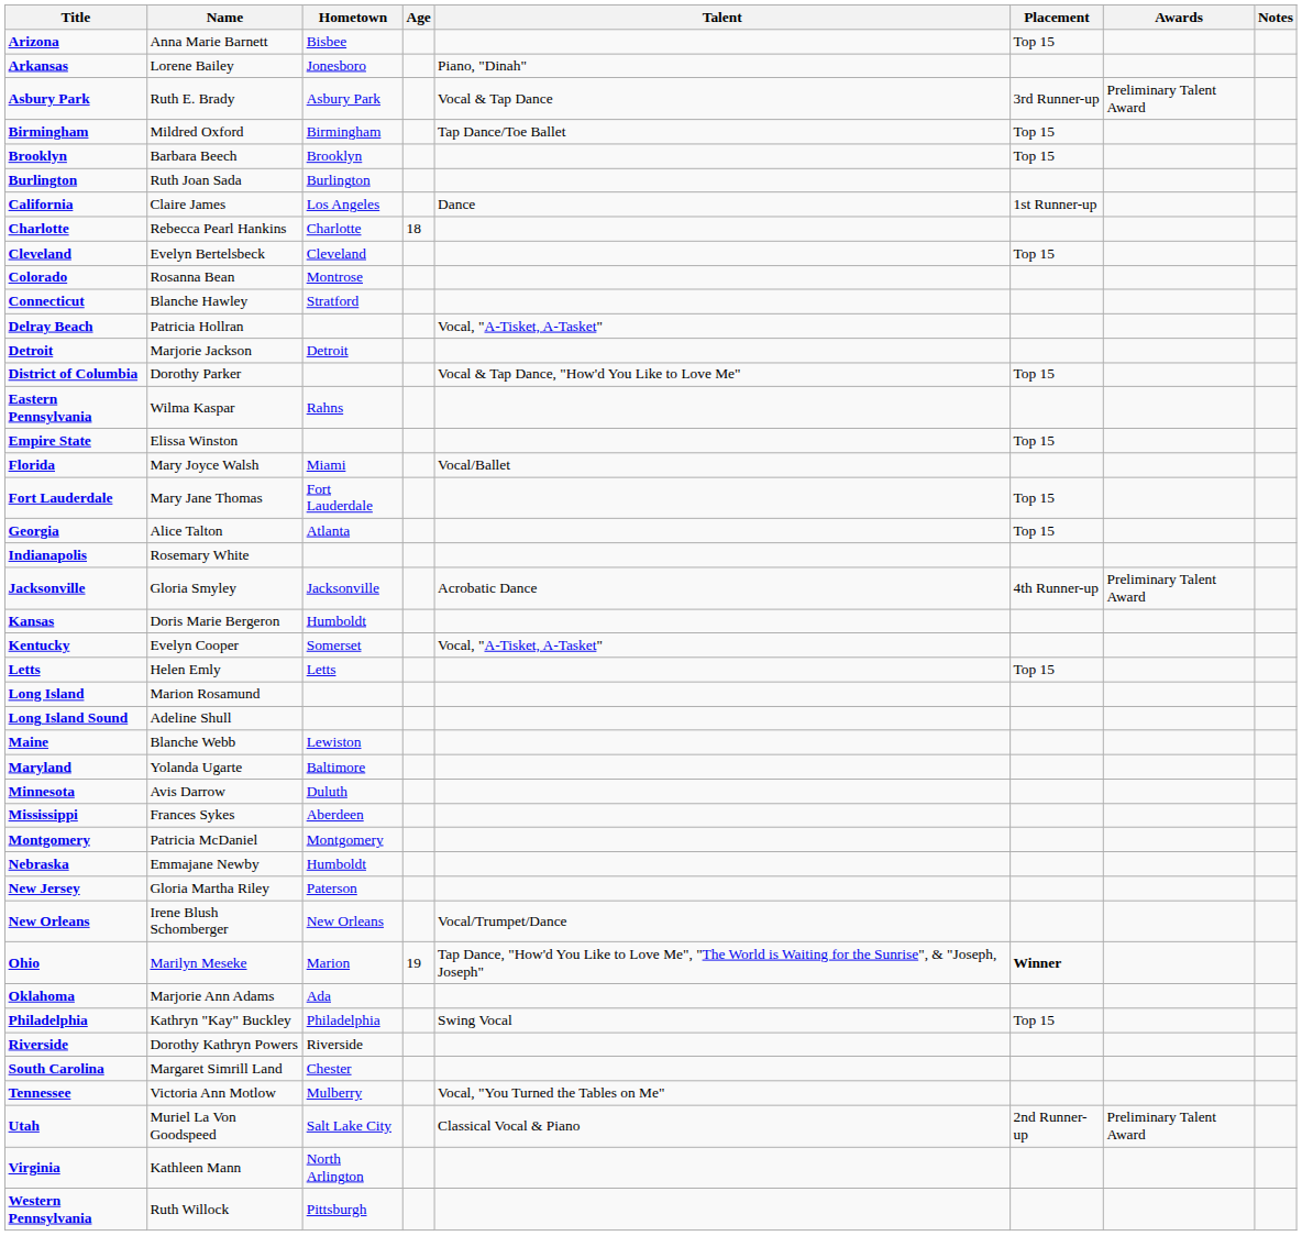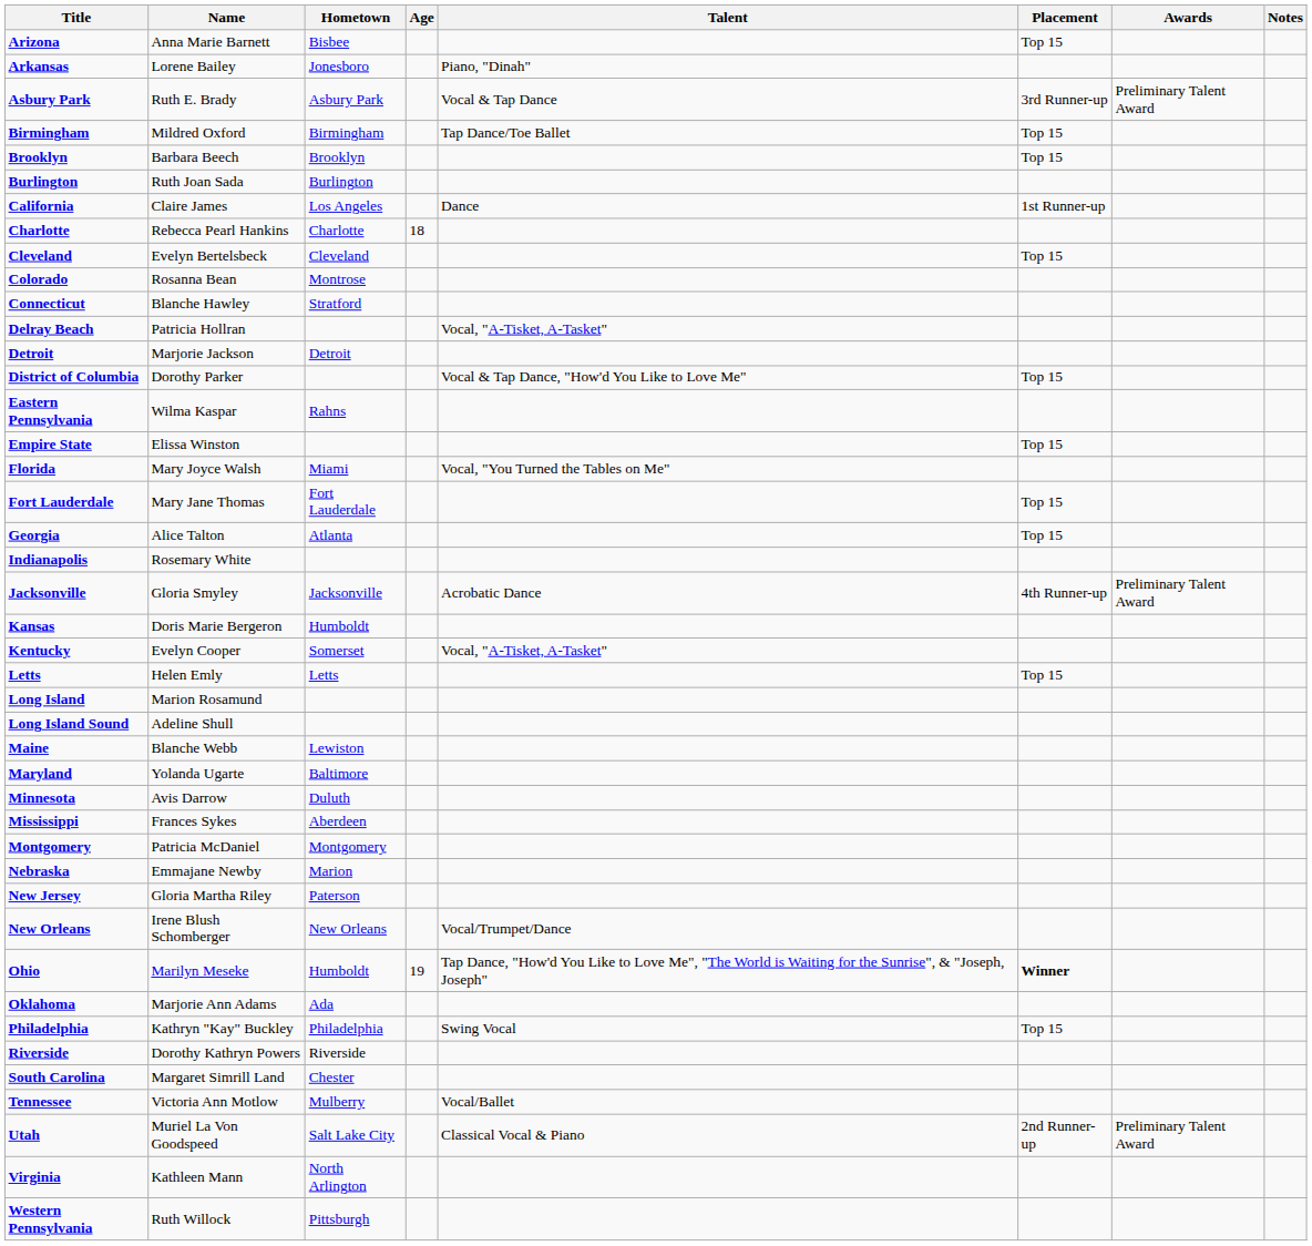 <table class="wikitable" style="width:100%; font-size:90%;">
 <tr>
 <th>Title</th>
 <th>Name</th>
 <th>Hometown</th>
 <th>Age</th>
 <th>Talent</th>
 <th>Placement</th>
 <th>Awards</th>
 <th>Notes</th>
 </tr>
 <tr>
 <td> <strong><a href='#'>Arizona</a></strong></td>
 <td>Anna Marie Barnett</td>
 <td><a href='#'>Bisbee</a></td>
 <td></td>
 <td></td>
 <td>Top 15</td>
 <td></td>
 <td></td>
 </tr>
 <tr>
 <td> <strong><a href='#'>Arkansas</a></strong></td>
 <td>Lorene Bailey</td>
 <td><a href='#'>Jonesboro</a></td>
 <td></td>
 <td>Piano, "Dinah"</td>
 <td></td>
 <td></td>
 <td></td>
 </tr>
 <tr>
 <td><strong><a href='#'>Asbury Park</a></strong></td>
 <td>Ruth E. Brady</td>
 <td><a href='#'>Asbury Park</a></td>
 <td></td>
 <td>Vocal & Tap Dance</td>
 <td>3rd Runner-up</td>
 <td>Preliminary Talent Award</td>
 <td></td>
 </tr>
 <tr>
 <td><strong><a href='#'>Birmingham</a></strong></td>
 <td>Mildred Oxford</td>
 <td><a href='#'>Birmingham</a></td>
 <td></td>
 <td>Tap Dance/Toe Ballet</td>
 <td>Top 15</td>
 <td></td>
 <td></td>
 </tr>
 <tr>
 <td><strong><a href='#'>Brooklyn</a></strong></td>
 <td>Barbara Beech</td>
 <td><a href='#'>Brooklyn</a></td>
 <td></td>
 <td></td>
 <td>Top 15</td>
 <td></td>
 <td></td>
 </tr>
 <tr>
 <td><strong><a href='#'>Burlington</a></strong></td>
 <td>Ruth Joan Sada</td>
 <td><a href='#'>Burlington</a></td>
 <td></td>
 <td></td>
 <td></td>
 <td></td>
 <td></td>
 </tr>
 <tr>
 <td> <strong><a href='#'>California</a></strong></td>
 <td>Claire James</td>
 <td><a href='#'>Los Angeles</a></td>
 <td></td>
 <td>Dance</td>
 <td>1st Runner-up</td>
 <td></td>
 <td></td>
 </tr>
 <tr>
 <td><strong><a href='#'>Charlotte</a></strong></td>
 <td>Rebecca Pearl Hankins</td>
 <td><a href='#'>Charlotte</a></td>
 <td>18</td>
 <td></td>
 <td></td>
 <td></td>
 <td></td>
 </tr>
 <tr>
 <td> <strong><a href='#'>Cleveland</a></strong></td>
 <td>Evelyn Bertelsbeck</td>
 <td><a href='#'>Cleveland</a></td>
 <td></td>
 <td></td>
 <td>Top 15</td>
 <td></td>
 <td></td>
 </tr>
 <tr>
 <td> <strong><a href='#'>Colorado</a></strong></td>
 <td>Rosanna Bean</td>
 <td><a href='#'>Montrose</a></td>
 <td></td>
 <td></td>
 <td></td>
 <td></td>
 <td></td>
 </tr>
 <tr>
 <td> <strong><a href='#'>Connecticut</a></strong></td>
 <td>Blanche Hawley</td>
 <td><a href='#'>Stratford</a></td>
 <td></td>
 <td></td>
 <td></td>
 <td></td>
 <td></td>
 </tr>
 <tr>
 <td><strong><a href='#'>Delray Beach</a></strong></td>
 <td>Patricia Hollran</td>
 <td></td>
 <td></td>
 <td>Vocal, "<a href='#'>A-Tisket, A-Tasket</a>"</td>
 <td></td>
 <td></td>
 <td></td>
 </tr>
 <tr>
 <td><strong><a href='#'>Detroit</a></strong></td>
 <td>Marjorie Jackson</td>
 <td><a href='#'>Detroit</a></td>
 <td></td>
 <td></td>
 <td></td>
 <td></td>
 <td></td>
 </tr>
 <tr>
 <td> <strong><a href='#'>District of Columbia</a></strong></td>
 <td>Dorothy Parker</td>
 <td></td>
 <td></td>
 <td>Vocal & Tap Dance, "How'd You Like to Love Me"</td>
 <td>Top 15</td>
 <td></td>
 <td></td>
 </tr>
 <tr>
 <td><strong><a href='#'>Eastern Pennsylvania</a></strong></td>
 <td>Wilma Kaspar</td>
 <td><a href='#'>Rahns</a></td>
 <td></td>
 <td></td>
 <td></td>
 <td></td>
 <td></td>
 </tr>
 <tr>
 <td><strong><a href='#'>Empire State</a></strong></td>
 <td>Elissa Winston</td>
 <td></td>
 <td></td>
 <td></td>
 <td>Top 15</td>
 <td></td>
 <td></td>
 </tr>
 <tr>
 <td> <strong><a href='#'>Florida</a></strong></td>
 <td>Mary Joyce Walsh</td>
 <td><a href='#'>Miami</a></td>
 <td></td>
-<td>Vocal/Ballet</td>
+<td>Vocal, "You Turned the Tables on Me"</td>
 <td></td>
 <td></td>
 <td></td>
 </tr>
 <tr>
 <td><strong><a href='#'>Fort Lauderdale</a></strong></td>
 <td>Mary Jane Thomas</td>
 <td><a href='#'>Fort Lauderdale</a></td>
 <td></td>
 <td></td>
 <td>Top 15</td>
 <td></td>
 <td></td>
 </tr>
 <tr>
 <td> <strong><a href='#'>Georgia</a></strong></td>
 <td>Alice Talton</td>
 <td><a href='#'>Atlanta</a></td>
 <td></td>
 <td></td>
 <td>Top 15</td>
 <td></td>
 <td></td>
 </tr>
 <tr>
 <td> <strong><a href='#'>Indianapolis</a></strong></td>
 <td>Rosemary White</td>
 <td></td>
 <td></td>
 <td></td>
 <td></td>
 <td></td>
 <td></td>
 </tr>
 <tr>
 <td> <strong><a href='#'>Jacksonville</a></strong></td>
 <td>Gloria Smyley</td>
 <td><a href='#'>Jacksonville</a></td>
 <td></td>
 <td>Acrobatic Dance</td>
 <td>4th Runner-up</td>
 <td>Preliminary Talent Award</td>
 <td></td>
 </tr>
 <tr>
 <td> <strong><a href='#'>Kansas</a></strong></td>
 <td>Doris Marie Bergeron</td>
 <td><a href='#'>Humboldt</a></td>
 <td></td>
 <td></td>
 <td></td>
 <td></td>
 <td></td>
 </tr>
 <tr>
 <td> <strong><a href='#'>Kentucky</a></strong></td>
 <td>Evelyn Cooper</td>
 <td><a href='#'>Somerset</a></td>
 <td></td>
 <td>Vocal, "<a href='#'>A-Tisket, A-Tasket</a>"</td>
 <td></td>
 <td></td>
 <td></td>
 </tr>
 <tr>
 <td><strong><a href='#'>Letts</a></strong></td>
 <td>Helen Emly</td>
 <td><a href='#'>Letts</a></td>
 <td></td>
 <td></td>
 <td>Top 15</td>
 <td></td>
 <td></td>
 </tr>
 <tr>
 <td><strong><a href='#'>Long Island</a></strong></td>
 <td>Marion Rosamund</td>
 <td></td>
 <td></td>
 <td></td>
 <td></td>
 <td></td>
 <td></td>
 </tr>
 <tr>
 <td><strong><a href='#'>Long Island Sound</a></strong></td>
 <td>Adeline Shull</td>
 <td></td>
 <td></td>
 <td></td>
 <td></td>
 <td></td>
 <td></td>
 </tr>
 <tr>
 <td> <strong><a href='#'>Maine</a></strong></td>
 <td>Blanche Webb</td>
 <td><a href='#'>Lewiston</a></td>
 <td></td>
 <td></td>
 <td></td>
 <td></td>
 <td></td>
 </tr>
 <tr>
 <td> <strong><a href='#'>Maryland</a></strong></td>
 <td>Yolanda Ugarte</td>
 <td><a href='#'>Baltimore</a></td>
 <td></td>
 <td></td>
 <td></td>
 <td></td>
 <td></td>
 </tr>
 <tr>
 <td> <strong><a href='#'>Minnesota</a></strong></td>
 <td>Avis Darrow</td>
 <td><a href='#'>Duluth</a></td>
 <td></td>
 <td></td>
 <td></td>
 <td></td>
 <td></td>
 </tr>
 <tr>
 <td> <strong><a href='#'>Mississippi</a></strong></td>
 <td>Frances Sykes</td>
 <td><a href='#'>Aberdeen</a></td>
 <td></td>
 <td></td>
 <td></td>
 <td></td>
 <td></td>
 </tr>
 <tr>
 <td><strong><a href='#'>Montgomery</a></strong></td>
 <td>Patricia McDaniel</td>
 <td><a href='#'>Montgomery</a></td>
 <td></td>
 <td></td>
 <td></td>
 <td></td>
 <td></td>
 </tr>
 <tr>
 <td> <strong><a href='#'>Nebraska</a></strong></td>
 <td>Emmajane Newby</td>
-<td><a href='#'>Humboldt</a></td>
+<td><a href='#'>Marion</a></td>
 <td></td>
 <td></td>
 <td></td>
 <td></td>
 <td></td>
 </tr>
 <tr>
 <td> <strong><a href='#'>New Jersey</a></strong></td>
 <td>Gloria Martha Riley</td>
 <td><a href='#'>Paterson</a></td>
 <td></td>
 <td></td>
 <td></td>
 <td></td>
 <td></td>
 </tr>
 <tr>
 <td> <strong><a href='#'>New Orleans</a></strong></td>
 <td>Irene Blush Schomberger</td>
 <td><a href='#'>New Orleans</a></td>
 <td></td>
 <td>Vocal/Trumpet/Dance</td>
 <td></td>
 <td></td>
 <td></td>
 </tr>
 <tr>
 <td> <strong><a href='#'>Ohio</a></strong></td>
 <td><a href='#'>Marilyn Meseke</a></td>
-<td><a href='#'>Marion</a></td>
+<td><a href='#'>Humboldt</a></td>
 <td>19</td>
 <td>Tap Dance, "How'd You Like to Love Me", "<a href='#'>The World is Waiting for the Sunrise</a>", & "Joseph, Joseph"</td>
 <td><strong>Winner</strong></td>
 <td></td>
 <td></td>
 </tr>
 <tr>
 <td> <strong><a href='#'>Oklahoma</a></strong></td>
 <td>Marjorie Ann Adams</td>
 <td><a href='#'>Ada</a></td>
 <td></td>
 <td></td>
 <td></td>
 <td></td>
 <td></td>
 </tr>
 <tr>
 <td> <strong><a href='#'>Philadelphia</a></strong></td>
 <td>Kathryn "Kay" Buckley</td>
 <td><a href='#'>Philadelphia</a></td>
 <td></td>
 <td>Swing Vocal</td>
 <td>Top 15</td>
 <td></td>
 <td></td>
 </tr>
 <tr>
 <td><strong><a href='#'>Riverside</a></strong></td>
 <td>Dorothy Kathryn Powers</td>
 <td>Riverside</td>
 <td></td>
 <td></td>
 <td></td>
 <td></td>
 <td></td>
 </tr>
 <tr>
 <td> <strong><a href='#'>South Carolina</a></strong></td>
 <td>Margaret Simrill Land</td>
 <td><a href='#'>Chester</a></td>
 <td></td>
 <td></td>
 <td></td>
 <td></td>
 <td></td>
 </tr>
 <tr>
 <td> <strong><a href='#'>Tennessee</a></strong></td>
 <td>Victoria Ann Motlow</td>
 <td><a href='#'>Mulberry</a></td>
 <td></td>
-<td>Vocal, "You Turned the Tables on Me"</td>
+<td>Vocal/Ballet</td>
 <td></td>
 <td></td>
 <td></td>
 </tr>
 <tr>
 <td> <strong><a href='#'>Utah</a></strong></td>
 <td>Muriel La Von Goodspeed</td>
 <td><a href='#'>Salt Lake City</a></td>
 <td></td>
 <td>Classical Vocal & Piano</td>
 <td>2nd Runner-up</td>
 <td>Preliminary Talent Award</td>
 <td></td>
 </tr>
 <tr>
 <td> <strong><a href='#'>Virginia</a></strong></td>
 <td>Kathleen Mann</td>
 <td><a href='#'>North Arlington</a></td>
 <td></td>
 <td></td>
 <td></td>
 <td></td>
 <td></td>
 </tr>
 <tr>
 <td><strong><a href='#'>Western Pennsylvania</a></strong></td>
 <td>Ruth Willock</td>
 <td><a href='#'>Pittsburgh</a></td>
 <td></td>
 <td></td>
 <td></td>
 <td></td>
 <td></td>
 </tr>
 </table>
